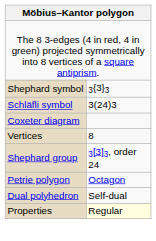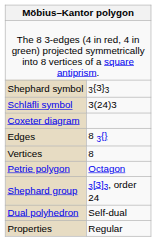 <table class=wikitable style="float:right; margin-left:8px; width:240px">
 <tr>
 <th bgcolor=#e7dcc3 colspan=2>Möbius–Kantor polygon</th>
 </tr>
 <tr align=center>
 <td colspan=2><br>The 8 3-edges (4 in red, 4 in green) projected symmetrically into 8 vertices of a <a href='#'>square antiprism</a>.</td>
 </tr>
 <tr>
 <td bgcolor=#e7dcc3>Shephard symbol</td>
 <td><sub>3</sub>{3}<sub>3</sub></td>
 </tr>
 <tr>
 <td bgcolor=#e7dcc3><a href='#'>Schläfli symbol</a></td>
 <td>3(24)3</td>
 </tr>
 <tr>
 <td bgcolor=#e7dcc3><a href='#'>Coxeter diagram</a></td>
 <td></td>
 </tr>
 <tr>
+<td bgcolor=#e7dcc3>Edges</td>
+<td>8 <a href='#'><sub>3</sub>{}</a> </td>
+</tr>
+<tr>
 <td bgcolor=#e7dcc3>Vertices</td>
 <td>8</td>
 </tr>
 <tr>
+<td bgcolor=#e7dcc3><a href='#'>Petrie polygon</a></td>
+<td><a href='#'>Octagon</a></td>
+</tr>
+<tr>
 <td bgcolor=#e7dcc3><a href='#'>Shephard group</a></td>
 <td><a href='#'><sub>3</sub>[3]<sub>3</sub></a>, order 24</td>
-</tr>
-<tr>
-<td bgcolor=#e7dcc3><a href='#'>Petrie polygon</a></td>
-<td><a href='#'>Octagon</a></td>
 </tr>
 <tr>
 <td bgcolor=#e7dcc3><a href='#'>Dual polyhedron</a></td>
 <td>Self-dual</td>
 </tr>
 <tr>
 <td bgcolor=#e7dcc3>Properties</td>
-<td style="background: lightyellow;">Regular</td>
+<td>Regular</td>
 </tr>
 </table>
